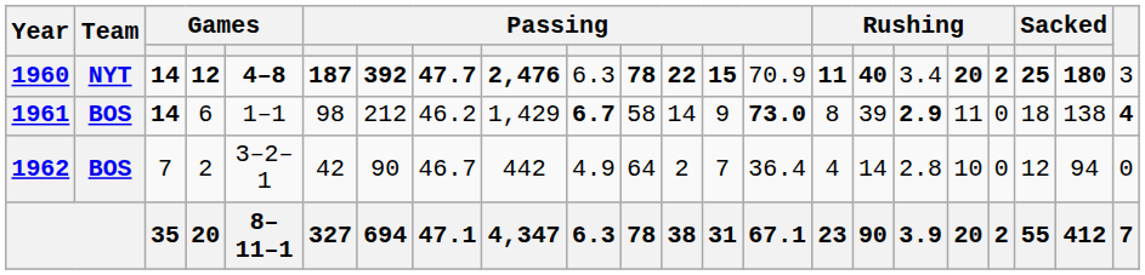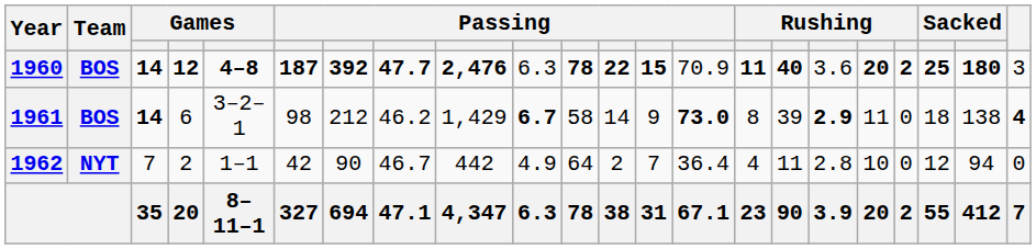 <table class="wikitable" style="text-align:center;">
 <tr>
 <th rowspan="2">Year</th>
 <th rowspan="2">Team</th>
 <th colspan="3">Games</th>
 <th colspan="9">Passing</th>
 <th colspan="5">Rushing</th>
 <th colspan="2">Sacked</th>
 <th rowspan="2"></th>
 </tr>
 <tr>
 <th></th>
 <th></th>
 <th></th>
 <th></th>
 <th></th>
 <th></th>
 <th></th>
 <th></th>
 <th></th>
 <th></th>
 <th></th>
 <th></th>
 <th></th>
 <th></th>
 <th></th>
 <th></th>
 <th></th>
 <th></th>
 <th></th>
 </tr>
 <tr>
 <th><a href='#'>1960</a></th>
-<th><a href='#'>NYT</a></th>
+<th><a href='#'>BOS</a></th>
 <td><strong>14</strong></td>
 <td><strong>12</strong></td>
 <td><strong>4–8</strong></td>
 <td><strong>187</strong></td>
 <td><strong>392</strong></td>
 <td><strong>47.7</strong></td>
 <td><strong>2,476</strong></td>
 <td>6.3</td>
 <td><strong>78</strong></td>
 <td><strong>22</strong></td>
 <td><strong>15</strong></td>
 <td>70.9</td>
 <td><strong>11</strong></td>
 <td><strong>40</strong></td>
-<td>3.4</td>
+<td>3.6</td>
 <td><strong>20</strong></td>
 <td><strong>2</strong></td>
 <td><strong>25</strong></td>
 <td><strong>180</strong></td>
 <td>3</td>
 </tr>
 <tr>
 <th><a href='#'>1961</a></th>
 <th><a href='#'>BOS</a></th>
 <td><strong>14</strong></td>
 <td>6</td>
-<td>1–1</td>
+<td>3–2–1</td>
 <td>98</td>
 <td>212</td>
 <td>46.2</td>
 <td>1,429</td>
 <td><strong>6.7</strong></td>
 <td>58</td>
 <td>14</td>
 <td>9</td>
 <td><strong>73.0</strong></td>
 <td>8</td>
 <td>39</td>
 <td><strong>2.9</strong></td>
 <td>11</td>
 <td>0</td>
 <td>18</td>
 <td>138</td>
 <td><strong>4</strong></td>
 </tr>
 <tr>
 <th><a href='#'>1962</a></th>
-<th><a href='#'>BOS</a></th>
+<th><a href='#'>NYT</a></th>
 <td>7</td>
 <td>2</td>
-<td>3–2–1</td>
+<td>1–1</td>
 <td>42</td>
 <td>90</td>
 <td>46.7</td>
 <td>442</td>
 <td>4.9</td>
 <td>64</td>
 <td>2</td>
 <td>7</td>
 <td>36.4</td>
 <td>4</td>
-<td>14</td>
+<td>11</td>
 <td>2.8</td>
 <td>10</td>
 <td>0</td>
 <td>12</td>
 <td>94</td>
 <td>0</td>
 </tr>
 <tr>
 <th colspan="2"></th>
 <th>35</th>
 <th>20</th>
 <th>8–11–1</th>
 <th>327</th>
 <th>694</th>
 <th>47.1</th>
 <th>4,347</th>
 <th>6.3</th>
 <th>78</th>
 <th>38</th>
 <th>31</th>
 <th>67.1</th>
 <th>23</th>
 <th>90</th>
 <th>3.9</th>
 <th>20</th>
 <th>2</th>
 <th>55</th>
 <th>412</th>
 <th>7</th>
 </tr>
 </table>
